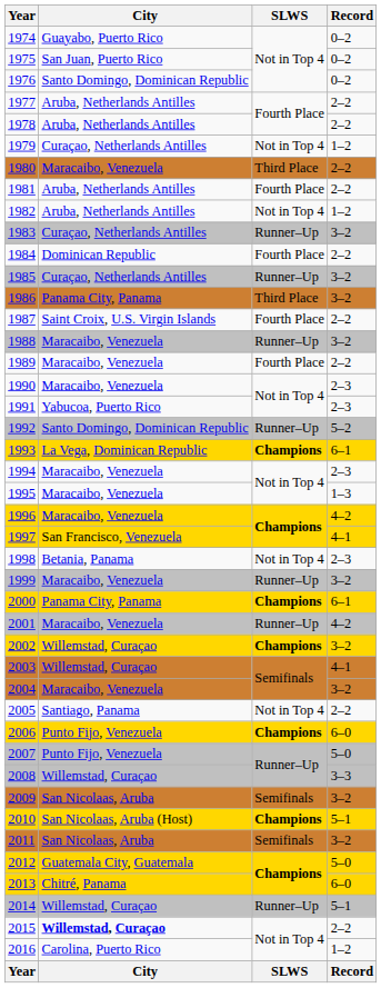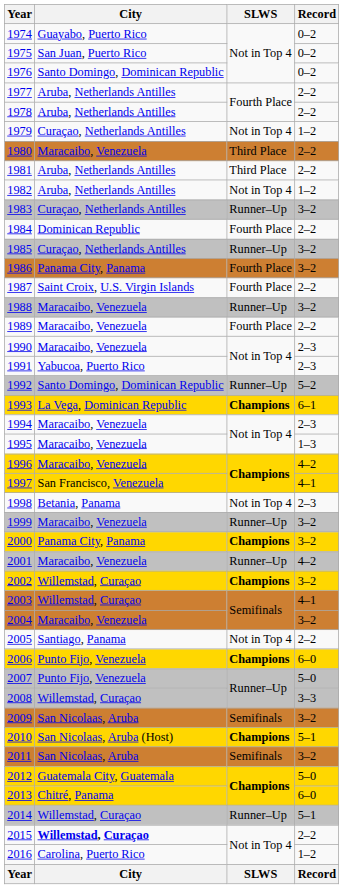 <table class="wikitable">
 <tr>
 <th>Year</th>
 <th>City</th>
 <th>SLWS</th>
 <th>Record</th>
 </tr>
 <tr>
 <td><a href='#'>1974</a></td>
 <td> <a href='#'>Guayabo</a>, <a href='#'>Puerto Rico</a></td>
 <td rowspan=3>Not in Top 4</td>
 <td>0–2</td>
 </tr>
 <tr>
 <td><a href='#'>1975</a></td>
 <td> <a href='#'>San Juan</a>, <a href='#'>Puerto Rico</a></td>
 <td>0–2</td>
 </tr>
 <tr>
 <td><a href='#'>1976</a></td>
 <td> <a href='#'>Santo Domingo</a>, <a href='#'>Dominican Republic</a></td>
 <td>0–2</td>
 </tr>
 <tr>
 <td><a href='#'>1977</a></td>
 <td> <a href='#'>Aruba</a>, <a href='#'>Netherlands Antilles</a></td>
 <td rowspan=2>Fourth Place</td>
 <td>2–2</td>
 </tr>
 <tr>
 <td><a href='#'>1978</a></td>
 <td> <a href='#'>Aruba</a>, <a href='#'>Netherlands Antilles</a></td>
 <td>2–2</td>
 </tr>
 <tr>
 <td><a href='#'>1979</a></td>
 <td> <a href='#'>Curaçao</a>, <a href='#'>Netherlands Antilles</a></td>
 <td>Not in Top 4</td>
 <td>1–2</td>
 </tr>
 <tr style="background:#cd7f32;">
 <td><a href='#'>1980</a></td>
 <td> <a href='#'>Maracaibo</a>, <a href='#'>Venezuela</a></td>
 <td>Third Place</td>
 <td>2–2</td>
 </tr>
 <tr>
 <td><a href='#'>1981</a></td>
 <td> <a href='#'>Aruba</a>, <a href='#'>Netherlands Antilles</a></td>
-<td>Fourth Place</td>
+<td>Third Place</td>
 <td>2–2</td>
 </tr>
 <tr>
 <td><a href='#'>1982</a></td>
 <td> <a href='#'>Aruba</a>, <a href='#'>Netherlands Antilles</a></td>
 <td>Not in Top 4</td>
 <td>1–2</td>
 </tr>
 <tr style="background:silver;">
 <td><a href='#'>1983</a></td>
 <td> <a href='#'>Curaçao</a>, <a href='#'>Netherlands Antilles</a></td>
 <td>Runner–Up</td>
 <td>3–2</td>
 </tr>
 <tr>
 <td><a href='#'>1984</a></td>
 <td> <a href='#'>Dominican Republic</a></td>
 <td>Fourth Place</td>
 <td>2–2</td>
 </tr>
 <tr style="background:silver;">
 <td><a href='#'>1985</a></td>
 <td> <a href='#'>Curaçao</a>, <a href='#'>Netherlands Antilles</a></td>
 <td>Runner–Up</td>
 <td>3–2</td>
 </tr>
 <tr style="background:#cd7f32;">
 <td><a href='#'>1986</a></td>
 <td> <a href='#'>Panama City</a>, <a href='#'>Panama</a></td>
-<td>Third Place</td>
+<td>Fourth Place</td>
 <td>3–2</td>
 </tr>
 <tr>
 <td><a href='#'>1987</a></td>
 <td> <a href='#'>Saint Croix</a>, <a href='#'>U.S. Virgin Islands</a></td>
 <td>Fourth Place</td>
 <td>2–2</td>
 </tr>
 <tr style="background:silver;">
 <td><a href='#'>1988</a></td>
 <td> <a href='#'>Maracaibo</a>, <a href='#'>Venezuela</a></td>
 <td>Runner–Up</td>
 <td>3–2</td>
 </tr>
 <tr>
 <td><a href='#'>1989</a></td>
 <td> <a href='#'>Maracaibo</a>, <a href='#'>Venezuela</a></td>
 <td>Fourth Place</td>
 <td>2–2</td>
 </tr>
 <tr>
 <td><a href='#'>1990</a></td>
 <td> <a href='#'>Maracaibo</a>, <a href='#'>Venezuela</a></td>
 <td rowspan=2>Not in Top 4</td>
 <td>2–3</td>
 </tr>
 <tr>
 <td><a href='#'>1991</a></td>
 <td> <a href='#'>Yabucoa</a>, <a href='#'>Puerto Rico</a></td>
 <td>2–3</td>
 </tr>
 <tr style="background:silver;">
 <td><a href='#'>1992</a></td>
 <td> <a href='#'>Santo Domingo</a>, <a href='#'>Dominican Republic</a></td>
 <td>Runner–Up</td>
 <td>5–2</td>
 </tr>
 <tr style="background:gold;">
 <td><a href='#'>1993</a></td>
 <td> <a href='#'>La Vega</a>, <a href='#'>Dominican Republic</a></td>
 <td><strong>Champions</strong></td>
 <td>6–1</td>
 </tr>
 <tr>
 <td><a href='#'>1994</a></td>
 <td> <a href='#'>Maracaibo</a>, <a href='#'>Venezuela</a></td>
 <td rowspan=2>Not in Top 4</td>
 <td>2–3</td>
 </tr>
 <tr>
 <td><a href='#'>1995</a></td>
 <td> <a href='#'>Maracaibo</a>, <a href='#'>Venezuela</a></td>
 <td>1–3</td>
 </tr>
 <tr style="background:gold;">
 <td><a href='#'>1996</a></td>
 <td> <a href='#'>Maracaibo</a>, <a href='#'>Venezuela</a></td>
 <td rowspan=2><strong>Champions</strong></td>
 <td>4–2</td>
 </tr>
 <tr style="background:gold;">
 <td><a href='#'>1997</a></td>
 <td> San Francisco, <a href='#'>Venezuela</a></td>
 <td>4–1</td>
 </tr>
 <tr>
 <td><a href='#'>1998</a></td>
 <td> <a href='#'>Betania</a>, <a href='#'>Panama</a></td>
 <td>Not in Top 4</td>
 <td>2–3</td>
 </tr>
 <tr style="background:silver;">
 <td><a href='#'>1999</a></td>
 <td> <a href='#'>Maracaibo</a>, <a href='#'>Venezuela</a></td>
 <td>Runner–Up</td>
 <td>3–2</td>
 </tr>
 <tr style="background:gold;">
 <td><a href='#'>2000</a></td>
 <td> <a href='#'>Panama City</a>, <a href='#'>Panama</a></td>
 <td><strong>Champions</strong></td>
-<td>6–1</td>
+<td>3–2</td>
 </tr>
 <tr style="background:silver;">
 <td><a href='#'>2001</a></td>
 <td> <a href='#'>Maracaibo</a>, <a href='#'>Venezuela</a></td>
 <td>Runner–Up</td>
 <td>4–2</td>
 </tr>
 <tr style="background:gold;">
 <td><a href='#'>2002</a></td>
 <td> <a href='#'>Willemstad</a>, <a href='#'>Curaçao</a></td>
 <td><strong>Champions</strong></td>
 <td>3–2</td>
 </tr>
 <tr style="background:#cd7f32;">
 <td><a href='#'>2003</a></td>
 <td> <a href='#'>Willemstad</a>, <a href='#'>Curaçao</a></td>
 <td rowspan=2>Semifinals</td>
 <td>4–1</td>
 </tr>
 <tr style="background:#cd7f32;">
 <td><a href='#'>2004</a></td>
 <td> <a href='#'>Maracaibo</a>, <a href='#'>Venezuela</a></td>
 <td>3–2</td>
 </tr>
 <tr>
 <td><a href='#'>2005</a></td>
 <td> <a href='#'>Santiago</a>, <a href='#'>Panama</a></td>
 <td>Not in Top 4</td>
 <td>2–2</td>
 </tr>
 <tr style="background:gold;">
 <td><a href='#'>2006</a></td>
 <td> <a href='#'>Punto Fijo</a>, <a href='#'>Venezuela</a></td>
 <td><strong>Champions</strong></td>
 <td>6–0</td>
 </tr>
 <tr style="background:silver;">
 <td><a href='#'>2007</a></td>
 <td> <a href='#'>Punto Fijo</a>, <a href='#'>Venezuela</a></td>
 <td rowspan=2>Runner–Up</td>
 <td>5–0</td>
 </tr>
 <tr style="background:silver;">
 <td><a href='#'>2008</a></td>
 <td> <a href='#'>Willemstad</a>, <a href='#'>Curaçao</a></td>
 <td>3–3</td>
 </tr>
 <tr style="background:#cd7f32;">
 <td><a href='#'>2009</a></td>
 <td> <a href='#'>San Nicolaas</a>, <a href='#'>Aruba</a></td>
 <td>Semifinals</td>
 <td>3–2</td>
 </tr>
 <tr style="background:gold;">
 <td><a href='#'>2010</a></td>
 <td> <a href='#'>San Nicolaas</a>, <a href='#'>Aruba</a> (Host)</td>
 <td><strong>Champions</strong></td>
 <td>5–1</td>
 </tr>
 <tr style="background:#cd7f32;">
 <td><a href='#'>2011</a></td>
 <td> <a href='#'>San Nicolaas</a>, <a href='#'>Aruba</a></td>
 <td>Semifinals</td>
 <td>3–2</td>
 </tr>
 <tr style="background:gold;">
 <td><a href='#'>2012</a></td>
 <td> <a href='#'>Guatemala City</a>, <a href='#'>Guatemala</a></td>
 <td rowspan=2><strong>Champions</strong></td>
 <td>5–0</td>
 </tr>
 <tr style="background:gold;">
 <td><a href='#'>2013</a></td>
 <td> <a href='#'>Chitré</a>, <a href='#'>Panama</a></td>
 <td>6–0</td>
 </tr>
 <tr style="background:silver;">
 <td><a href='#'>2014</a></td>
 <td> <a href='#'>Willemstad</a>, <a href='#'>Curaçao</a></td>
 <td>Runner–Up</td>
 <td>5–1</td>
 </tr>
 <tr>
 <td><a href='#'>2015</a></td>
 <td><strong> <a href='#'>Willemstad</a>, <a href='#'>Curaçao</a></strong></td>
 <td rowspan=2>Not in Top 4</td>
 <td>2–2</td>
 </tr>
 <tr>
 <td><a href='#'>2016</a></td>
 <td> <a href='#'>Carolina</a>, <a href='#'>Puerto Rico</a></td>
 <td>1–2</td>
 </tr>
 <tr>
 <th>Year</th>
 <th>City</th>
 <th>SLWS</th>
 <th>Record</th>
 </tr>
 </table>
